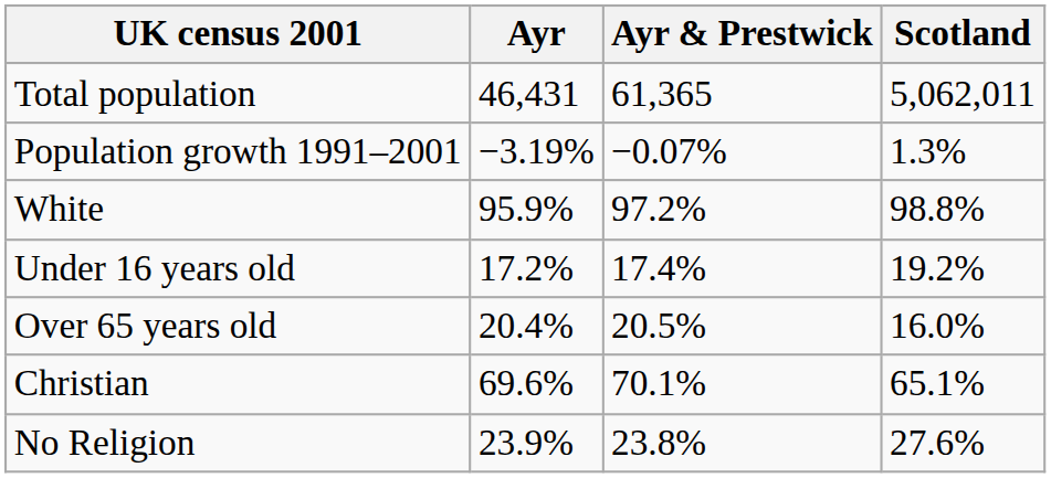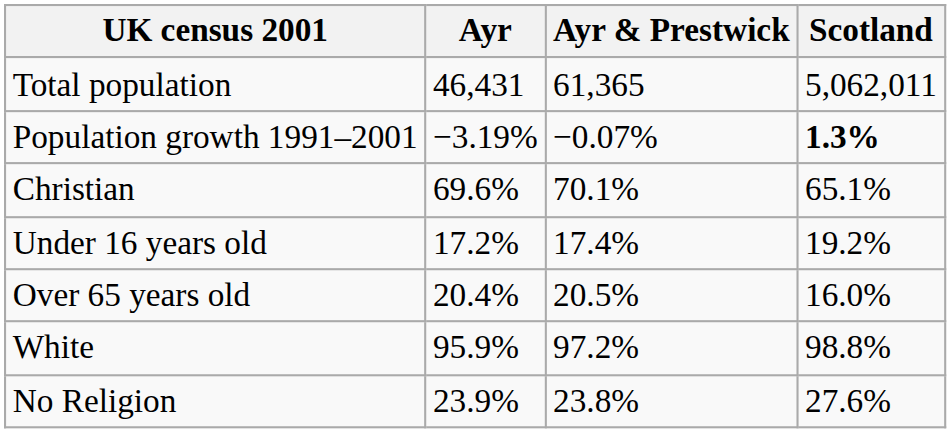 <table class="wikitable mw-collapsible mw-collapsed">
 <tr>
 <th>UK census 2001</th>
 <th>Ayr</th>
 <th>Ayr & Prestwick</th>
 <th>Scotland</th>
 </tr>
 <tr>
 <td>Total population</td>
 <td>46,431</td>
 <td>61,365</td>
 <td>5,062,011</td>
 </tr>
 <tr>
 <td>Population growth 1991–2001</td>
 <td>−3.19%</td>
 <td>−0.07%</td>
-<td>1.3%</td>
+<td><strong>1.3%</strong></td>
 </tr>
 <tr>
-<td>White</td>
-<td>95.9%</td>
-<td>97.2%</td>
-<td>98.8%</td>
+<td>Christian</td>
+<td>69.6%</td>
+<td>70.1%</td>
+<td>65.1%</td>
 </tr>
 <tr>
 <td>Under 16 years old</td>
 <td>17.2%</td>
 <td>17.4%</td>
 <td>19.2%</td>
 </tr>
 <tr>
 <td>Over 65 years old</td>
 <td>20.4%</td>
 <td>20.5%</td>
 <td>16.0%</td>
 </tr>
 <tr>
-<td>Christian</td>
-<td>69.6%</td>
-<td>70.1%</td>
-<td>65.1%</td>
+<td>White</td>
+<td>95.9%</td>
+<td>97.2%</td>
+<td>98.8%</td>
 </tr>
 <tr>
 <td>No Religion</td>
 <td>23.9%</td>
 <td>23.8%</td>
 <td>27.6%</td>
 </tr>
 </table>
